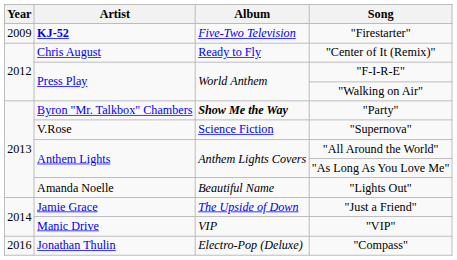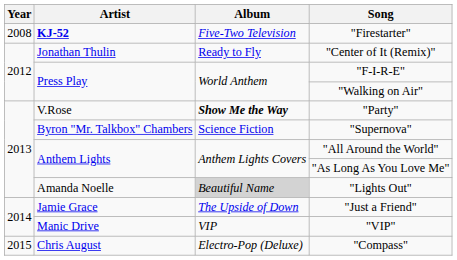 <table class="wikitable">
 <tr>
 <th>Year</th>
 <th>Artist</th>
 <th>Album</th>
 <th>Song</th>
 </tr>
 <tr>
-<td>2009</td>
+<td>2008</td>
 <td><strong><a href='#'>KJ-52</a></strong></td>
 <td><em><a href='#'>Five-Two Television</a></em></td>
 <td style="text-align:center;">"Firestarter"</td>
 </tr>
 <tr>
 <td rowspan="3">2012</td>
-<td><a href='#'>Chris August</a></td>
+<td><a href='#'>Jonathan Thulin</a></td>
 <td><a href='#'>Ready to Fly</a></td>
 <td style="text-align:center;">"Center of It (Remix)"</td>
 </tr>
 <tr>
 <td rowspan="2"><a href='#'>Press Play</a></td>
 <td rowspan="2"><em>World Anthem</em></td>
 <td style="text-align:center;">"F-I-R-E"</td>
 </tr>
 <tr>
 <td style="text-align:center;">"Walking on Air"</td>
 </tr>
 <tr>
 <td rowspan="5">2013</td>
-<td><a href='#'>Byron "Mr. Talkbox" Chambers</a></td>
+<td>V.Rose</td>
 <td><strong><em>Show Me the Way</em></strong></td>
 <td style="text-align:center;">"Party"</td>
 </tr>
 <tr>
-<td>V.Rose</td>
+<td><a href='#'>Byron "Mr. Talkbox" Chambers</a></td>
 <td><a href='#'>Science Fiction</a></td>
 <td style="text-align:center;">"Supernova"</td>
 </tr>
 <tr>
 <td rowspan="2"><a href='#'>Anthem Lights</a></td>
 <td rowspan="2"><em>Anthem Lights Covers</em></td>
 <td style="text-align:center;">"All Around the World"</td>
 </tr>
 <tr>
 <td style="text-align:center;">"As Long As You Love Me"</td>
 </tr>
 <tr>
 <td>Amanda Noelle</td>
-<td><em>Beautiful Name</em></td>
+<td style="background: lightgrey;"><em>Beautiful Name</em></td>
 <td style="text-align:center;">"Lights Out"</td>
 </tr>
 <tr>
 <td rowspan="2">2014</td>
 <td><a href='#'>Jamie Grace</a></td>
 <td><em><a href='#'>The Upside of Down</a></em></td>
 <td style="text-align:center;">"Just a Friend"</td>
 </tr>
 <tr>
 <td><a href='#'>Manic Drive</a></td>
 <td><em>VIP</em></td>
 <td style="text-align:center;">"VIP"</td>
 </tr>
 <tr>
-<td>2016</td>
-<td><a href='#'>Jonathan Thulin</a></td>
+<td>2015</td>
+<td><a href='#'>Chris August</a></td>
 <td><em>Electro-Pop (Deluxe)</em></td>
 <td style="text-align:center;">"Compass"</td>
 </tr>
 </table>
